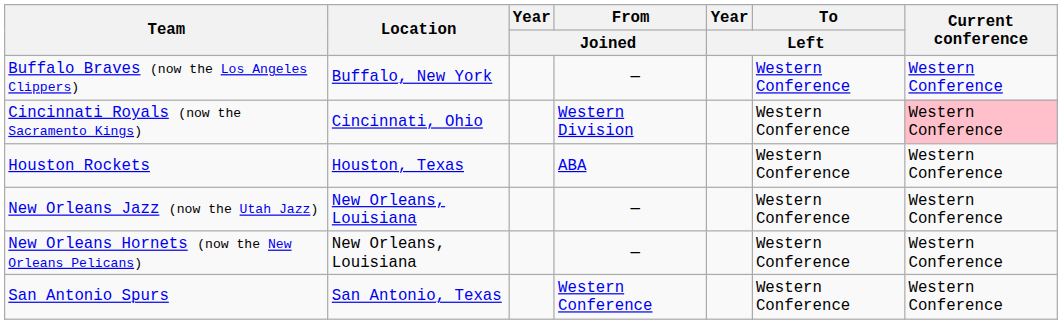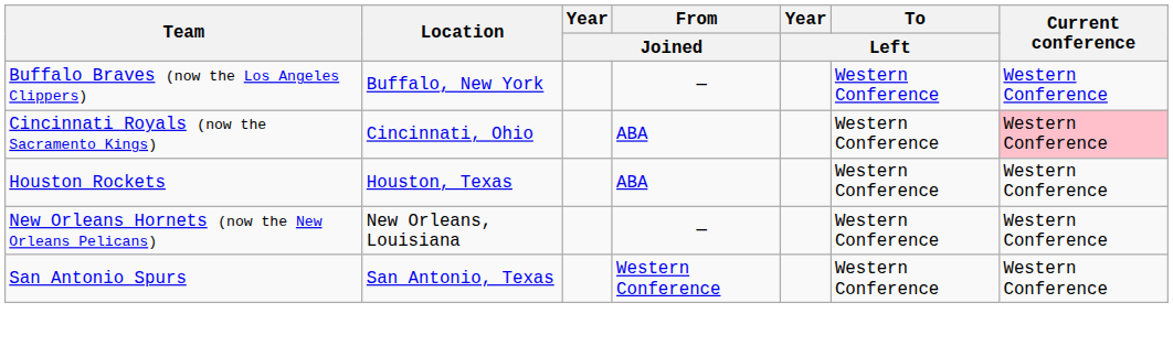 <table class="wikitable sortable">
 <tr>
 <th rowspan="2">Team</th>
 <th rowspan="2">Location</th>
 <th>Year</th>
 <th>From</th>
 <th>Year</th>
 <th>To</th>
 <th rowspan="2">Current conference</th>
 </tr>
 <tr class="unsortable">
 <th colspan="2">Joined</th>
 <th colspan="2">Left</th>
 </tr>
 <tr>
 <td><a href='#'>Buffalo Braves</a> <small>(now the <a href='#'>Los Angeles Clippers</a>)</small></td>
 <td><a href='#'>Buffalo, New York</a></td>
 <td></td>
 <td align="center"> —</td>
 <td></td>
 <td><a href='#'>Western Conference</a></td>
 <td><a href='#'>Western Conference</a></td>
 </tr>
 <tr>
 <td><a href='#'>Cincinnati Royals</a> <small>(now the <a href='#'>Sacramento Kings</a>)</small></td>
 <td><a href='#'>Cincinnati, Ohio</a></td>
 <td></td>
-<td><a href='#'>Western Division</a></td>
+<td><a href='#'>ABA</a></td>
 <td></td>
 <td>Western Conference</td>
 <td style="background: pink;">Western Conference</td>
 </tr>
 <tr>
 <td><a href='#'>Houston Rockets</a></td>
 <td><a href='#'>Houston, Texas</a></td>
 <td></td>
 <td><a href='#'>ABA</a></td>
-<td></td>
-<td>Western Conference</td>
-<td>Western Conference</td>
-</tr>
-<tr>
-<td><a href='#'>New Orleans Jazz</a> <small>(now the <a href='#'>Utah Jazz</a>)</small></td>
-<td><a href='#'>New Orleans, Louisiana</a></td>
-<td></td>
-<td align="center"> —</td>
 <td></td>
 <td>Western Conference</td>
 <td>Western Conference</td>
 </tr>
 <tr>
 <td><a href='#'>New Orleans Hornets</a> <small>(now the <a href='#'>New Orleans Pelicans</a>)</small></td>
 <td>New Orleans, Louisiana</td>
 <td></td>
 <td align="center"> —</td>
 <td></td>
 <td>Western Conference</td>
 <td>Western Conference</td>
 </tr>
 <tr>
 <td><a href='#'>San Antonio Spurs</a></td>
 <td><a href='#'>San Antonio, Texas</a></td>
 <td></td>
 <td><a href='#'>Western Conference</a></td>
 <td></td>
 <td>Western Conference</td>
 <td>Western Conference</td>
 </tr>
 </table>
